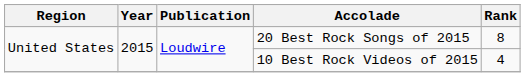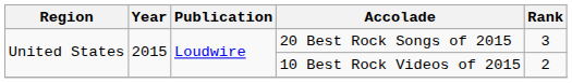 <table class="wikitable">
 <tr>
 <th>Region</th>
 <th>Year</th>
 <th>Publication</th>
 <th>Accolade</th>
 <th>Rank</th>
 </tr>
 <tr>
 <td rowspan=2>United States</td>
 <td rowspan=2>2015</td>
 <td rowspan=2><a href='#'>Loudwire</a></td>
 <td>20 Best Rock Songs of 2015</td>
-<td align="center">8</td>
+<td align="center">3</td>
 </tr>
 <tr>
 <td>10 Best Rock Videos of 2015</td>
-<td align="center">4</td>
+<td align="center">2</td>
 </tr>
 <tr>
 </tr>
 </table>
